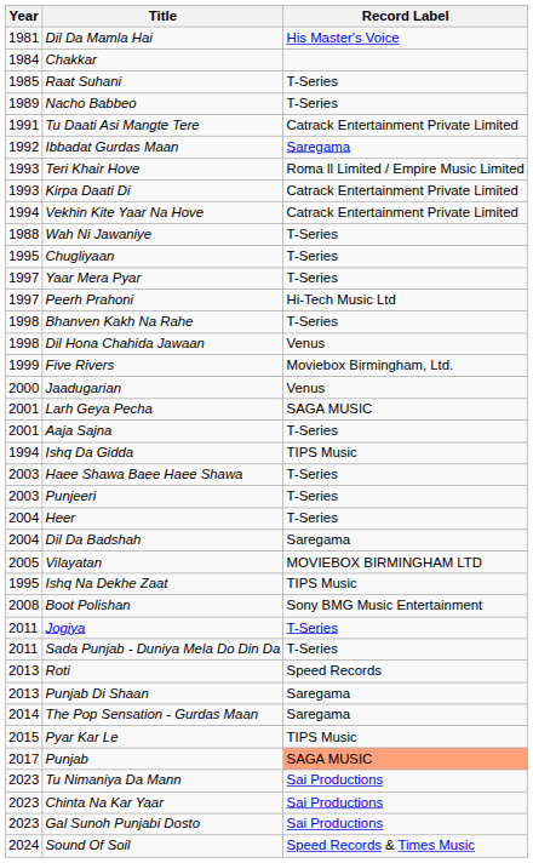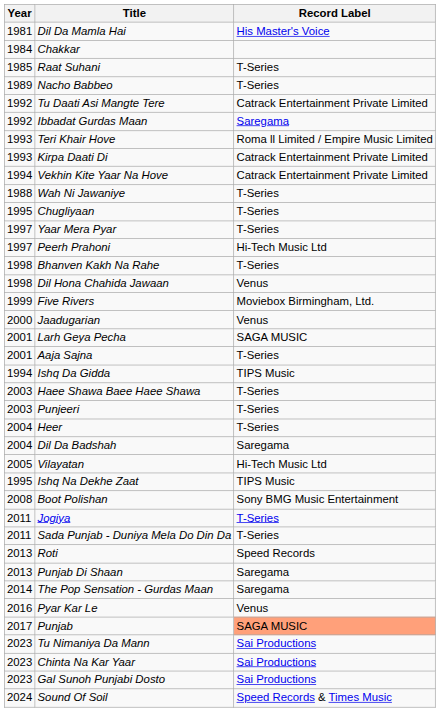 <table class="wikitable">
 <tr>
 <th>Year</th>
 <th>Title</th>
 <th>Record Label</th>
 </tr>
 <tr>
 <td>1981</td>
 <td><em>Dil Da Mamla Hai</em></td>
 <td><a href='#'>His Master's Voice</a></td>
 </tr>
 <tr>
 <td>1984</td>
 <td><em>Chakkar</em></td>
 <td></td>
 </tr>
 <tr>
 <td>1985</td>
 <td><em>Raat Suhani</em></td>
 <td>T-Series</td>
 </tr>
 <tr>
 <td>1989</td>
 <td><em>Nacho Babbeo</em></td>
 <td>T-Series</td>
 </tr>
 <tr>
-<td>1991</td>
+<td>1992</td>
 <td><em>Tu Daati Asi Mangte Tere</em></td>
 <td>Catrack Entertainment Private Limited</td>
 </tr>
 <tr>
 <td>1992</td>
 <td><em>Ibbadat Gurdas Maan</em></td>
 <td><a href='#'>Saregama</a></td>
 </tr>
 <tr>
 <td>1993</td>
 <td><em>Teri Khair Hove</em></td>
 <td>Roma ll Limited / Empire Music Limited</td>
 </tr>
 <tr>
 <td>1993</td>
 <td><em>Kirpa Daati Di</em></td>
 <td>Catrack Entertainment Private Limited</td>
 </tr>
 <tr>
 <td>1994</td>
 <td><em>Vekhin Kite Yaar Na Hove</em></td>
 <td>Catrack Entertainment Private Limited</td>
 </tr>
 <tr>
 <td>1988</td>
 <td><em>Wah Ni Jawaniye</em></td>
 <td>T-Series</td>
 </tr>
 <tr>
 <td>1995</td>
 <td><em>Chugliyaan</em></td>
 <td>T-Series</td>
 </tr>
 <tr>
 <td>1997</td>
 <td><em>Yaar Mera Pyar</em></td>
 <td>T-Series</td>
 </tr>
 <tr>
 <td>1997</td>
 <td><em>Peerh Prahoni</em></td>
 <td>Hi-Tech Music Ltd</td>
 </tr>
 <tr>
 <td>1998</td>
 <td><em>Bhanven Kakh Na Rahe</em></td>
 <td>T-Series</td>
 </tr>
 <tr>
 <td>1998</td>
 <td><em>Dil Hona Chahida Jawaan</em></td>
 <td>Venus</td>
 </tr>
 <tr>
 <td>1999</td>
 <td><em>Five Rivers</em></td>
 <td>Moviebox Birmingham, Ltd.</td>
 </tr>
 <tr>
 <td>2000</td>
 <td><em>Jaadugarian</em></td>
 <td>Venus</td>
 </tr>
 <tr>
 <td>2001</td>
 <td><em>Larh Geya Pecha</em></td>
 <td>SAGA MUSIC</td>
 </tr>
 <tr>
 <td>2001</td>
 <td><em>Aaja Sajna</em></td>
 <td>T-Series</td>
 </tr>
 <tr>
 <td>1994</td>
 <td><em>Ishq Da Gidda</em></td>
 <td>TIPS Music</td>
 </tr>
 <tr>
 <td>2003</td>
 <td><em>Haee Shawa Baee Haee Shawa </em></td>
 <td>T-Series</td>
 </tr>
 <tr>
 <td>2003</td>
 <td><em>Punjeeri</em></td>
 <td>T-Series</td>
 </tr>
 <tr>
 <td>2004</td>
 <td><em>Heer</em></td>
 <td>T-Series</td>
 </tr>
 <tr>
 <td>2004</td>
 <td><em>Dil Da Badshah</em></td>
 <td>Saregama</td>
 </tr>
 <tr>
 <td>2005</td>
 <td><em>Vilayatan</em></td>
-<td>MOVIEBOX BIRMINGHAM LTD</td>
+<td>Hi-Tech Music Ltd</td>
 </tr>
 <tr>
 <td>1995</td>
 <td><em>Ishq Na Dekhe Zaat</em></td>
 <td>TIPS Music</td>
 </tr>
 <tr>
 <td>2008</td>
 <td><em>Boot Polishan</em></td>
 <td>Sony BMG Music Entertainment</td>
 </tr>
 <tr>
 <td>2011</td>
 <td><em><a href='#'>Jogiya</a></em></td>
 <td><a href='#'>T-Series</a></td>
 </tr>
 <tr>
 <td>2011</td>
 <td><em>Sada Punjab - Duniya Mela Do Din Da</em></td>
 <td>T-Series</td>
 </tr>
 <tr>
 <td>2013</td>
 <td><em>Roti</em></td>
 <td>Speed Records</td>
 </tr>
 <tr>
 <td>2013</td>
 <td><em>Punjab Di Shaan</em></td>
 <td>Saregama</td>
 </tr>
 <tr>
 <td>2014</td>
 <td><em>The Pop Sensation - Gurdas Maan</em></td>
 <td>Saregama</td>
 </tr>
 <tr>
-<td>2015</td>
+<td>2016</td>
 <td><em>Pyar Kar Le</em></td>
-<td>TIPS Music</td>
+<td>Venus</td>
 </tr>
 <tr>
 <td>2017</td>
 <td><em>Punjab</em></td>
 <td style="background: lightsalmon;">SAGA MUSIC</td>
 </tr>
 <tr>
 <td>2023</td>
 <td><em>Tu Nimaniya Da Mann</em></td>
 <td><a href='#'>Sai Productions</a></td>
 </tr>
 <tr>
 <td>2023</td>
 <td><em>Chinta Na Kar Yaar</em></td>
 <td><a href='#'>Sai Productions</a></td>
 </tr>
 <tr>
 <td>2023</td>
 <td><em>Gal Sunoh Punjabi Dosto</em></td>
 <td><a href='#'>Sai Productions</a></td>
 </tr>
 <tr>
 <td>2024</td>
 <td><em>Sound Of Soil</em></td>
 <td><a href='#'>Speed Records</a> & <a href='#'>Times Music</a></td>
 </tr>
 </table>
